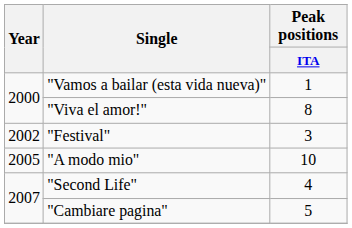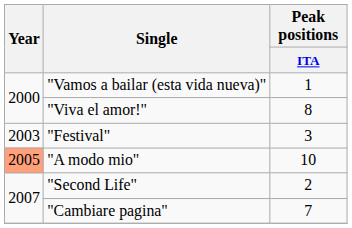 <table class="wikitable">
 <tr>
 <th rowspan="2">Year</th>
 <th rowspan="2">Single</th>
 <th colspan="1">Peak positions</th>
 </tr>
 <tr bgcolor="#ffffff">
 <th width="70"><small><a href='#'>ITA</a></small></th>
 </tr>
 <tr>
 <td align="center" rowspan="2">2000</td>
 <td align="left">"Vamos a bailar (esta vida nueva)"</td>
 <td align="center">1</td>
 </tr>
 <tr>
 <td align="left">"Viva el amor!"</td>
 <td align="center">8</td>
 </tr>
 <tr>
-<td align="center" rowspan="1">2002</td>
+<td align="center" rowspan="1">2003</td>
 <td align="left">"Festival"</td>
 <td align="center">3</td>
 </tr>
 <tr>
-<td align="center">2005</td>
+<td align="center" style="background: lightsalmon;">2005</td>
 <td align="left">"A modo mio"</td>
 <td align="center">10</td>
 </tr>
 <tr>
 <td align="center" rowspan="2">2007</td>
 <td align="left">"Second Life"</td>
-<td align="center">4</td>
+<td align="center">2</td>
 </tr>
 <tr>
 <td align="left">"Cambiare pagina"</td>
-<td align="center">5</td>
+<td align="center">7</td>
 </tr>
 <tr>
 </tr>
 </table>
